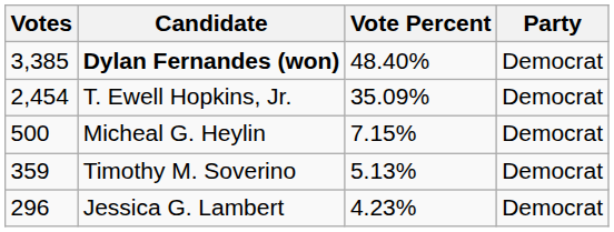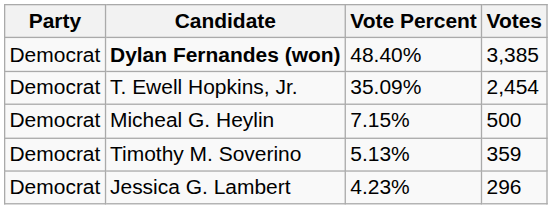 <table class="wikitable">
 <tr>
-<th>Votes</th>
+<th>Party</th>
 <th>Candidate</th>
 <th>Vote Percent</th>
-<th>Party</th>
+<th>Votes</th>
 </tr>
 <tr>
-<td>3,385</td>
+<td>Democrat</td>
 <td><strong>Dylan Fernandes (won)</strong></td>
 <td>48.40%</td>
-<td>Democrat</td>
+<td>3,385</td>
 </tr>
 <tr>
-<td>2,454</td>
+<td>Democrat</td>
 <td>T. Ewell Hopkins, Jr.</td>
 <td>35.09%</td>
-<td>Democrat</td>
+<td>2,454</td>
 </tr>
 <tr>
-<td>500</td>
+<td>Democrat</td>
 <td>Micheal G. Heylin</td>
 <td>7.15%</td>
-<td>Democrat</td>
+<td>500</td>
 </tr>
 <tr>
-<td>359</td>
+<td>Democrat</td>
 <td>Timothy M. Soverino</td>
 <td>5.13%</td>
-<td>Democrat</td>
+<td>359</td>
 </tr>
 <tr>
-<td>296</td>
+<td>Democrat</td>
 <td>Jessica G. Lambert</td>
 <td>4.23%</td>
-<td>Democrat</td>
+<td>296</td>
 </tr>
 </table>
